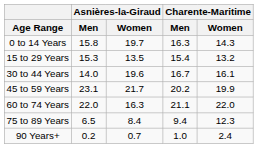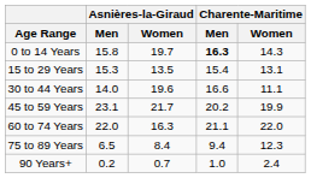 <table class="wikitable" style="text-align:center;">
 <tr>
 <th></th>
 <th colspan=2>Asnières-la-Giraud</th>
 <th colspan=2>Charente-Maritime</th>
 </tr>
 <tr>
 <th>Age Range</th>
 <th>Men</th>
 <th>Women</th>
 <th>Men</th>
 <th>Women</th>
 </tr>
 <tr>
 <td>0 to 14 Years</td>
 <td>15.8</td>
 <td>19.7</td>
-<td>16.3</td>
+<td><strong>16.3</strong></td>
 <td>14.3</td>
 </tr>
 <tr>
 <td>15 to 29 Years</td>
 <td>15.3</td>
 <td>13.5</td>
 <td>15.4</td>
-<td>13.2</td>
+<td>13.1</td>
 </tr>
 <tr>
 <td>30 to 44 Years</td>
 <td>14.0</td>
 <td>19.6</td>
-<td>16.7</td>
-<td>16.1</td>
+<td>16.6</td>
+<td>11.1</td>
 </tr>
 <tr>
 <td>45 to 59 Years</td>
 <td>23.1</td>
 <td>21.7</td>
 <td>20.2</td>
 <td>19.9</td>
 </tr>
 <tr>
 <td>60 to 74 Years</td>
 <td>22.0</td>
 <td>16.3</td>
 <td>21.1</td>
 <td>22.0</td>
 </tr>
 <tr>
 <td>75 to 89 Years</td>
 <td>6.5</td>
 <td>8.4</td>
 <td>9.4</td>
 <td>12.3</td>
 </tr>
 <tr>
 <td>90 Years+</td>
 <td>0.2</td>
 <td>0.7</td>
 <td>1.0</td>
 <td>2.4</td>
 </tr>
 </table>
